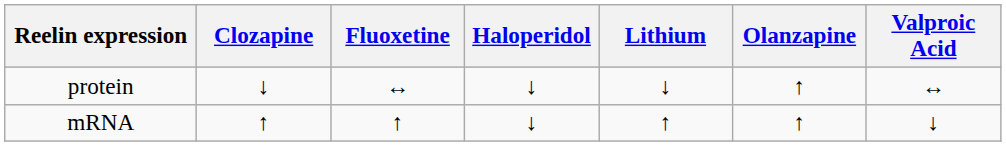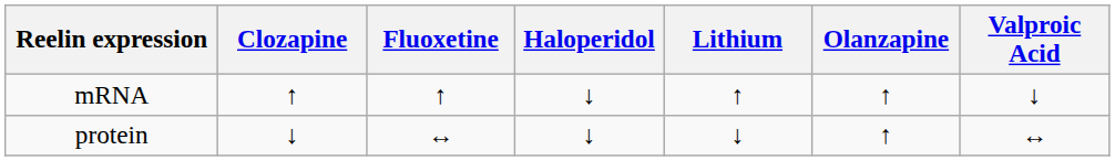 <table class="wikitable" style="text-align:center">
 <tr>
 <th style="width:125px;">Reelin expression</th>
 <th style="width:85px;"><a href='#'>Clozapine</a></th>
 <th style="width:85px;"><a href='#'>Fluoxetine</a></th>
 <th style="width:85px;"><a href='#'>Haloperidol</a></th>
 <th style="width:85px;"><a href='#'>Lithium</a></th>
 <th style="width:85px;"><a href='#'>Olanzapine</a></th>
 <th style="width:85px;"><a href='#'>Valproic Acid</a></th>
 </tr>
 <tr>
+<td>mRNA</td>
+<td><strong>↑</strong></td>
+<td><strong>↑</strong></td>
+<td><strong>↓</strong></td>
+<td><strong>↑</strong></td>
+<td><strong>↑</strong></td>
+<td><strong>↓</strong></td>
+</tr>
+<tr>
 <td>protein</td>
 <td><strong>↓</strong></td>
 <td><strong>↔</strong></td>
 <td><strong>↓</strong></td>
 <td><strong>↓</strong></td>
 <td><strong>↑</strong></td>
 <td><strong>↔</strong></td>
 </tr>
-<tr>
-<td>mRNA</td>
-<td><strong>↑</strong></td>
-<td><strong>↑</strong></td>
-<td><strong>↓</strong></td>
-<td><strong>↑</strong></td>
-<td><strong>↑</strong></td>
-<td><strong>↓</strong></td>
-</tr>
 </table>
